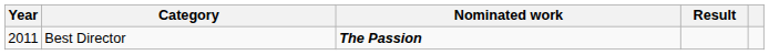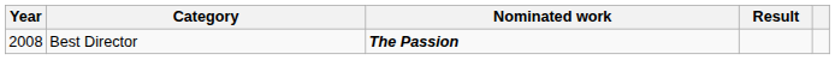 <table class="wikitable">
 <tr>
 <th scope="col" style="width:1em;">Year</th>
 <th scope="col" style="width:29em;">Category</th>
 <th scope="col" style="width:34em;">Nominated work</th>
 <th scope="col" style="width:5em;">Result</th>
 <th scope="col" style="width:1em;"></th>
 </tr>
 <tr>
-<td>2011</td>
+<td>2008</td>
 <td>Best Director</td>
 <td><strong><em>The Passion</em></strong></td>
 <td></td>
 <td></td>
 </tr>
 </table>
